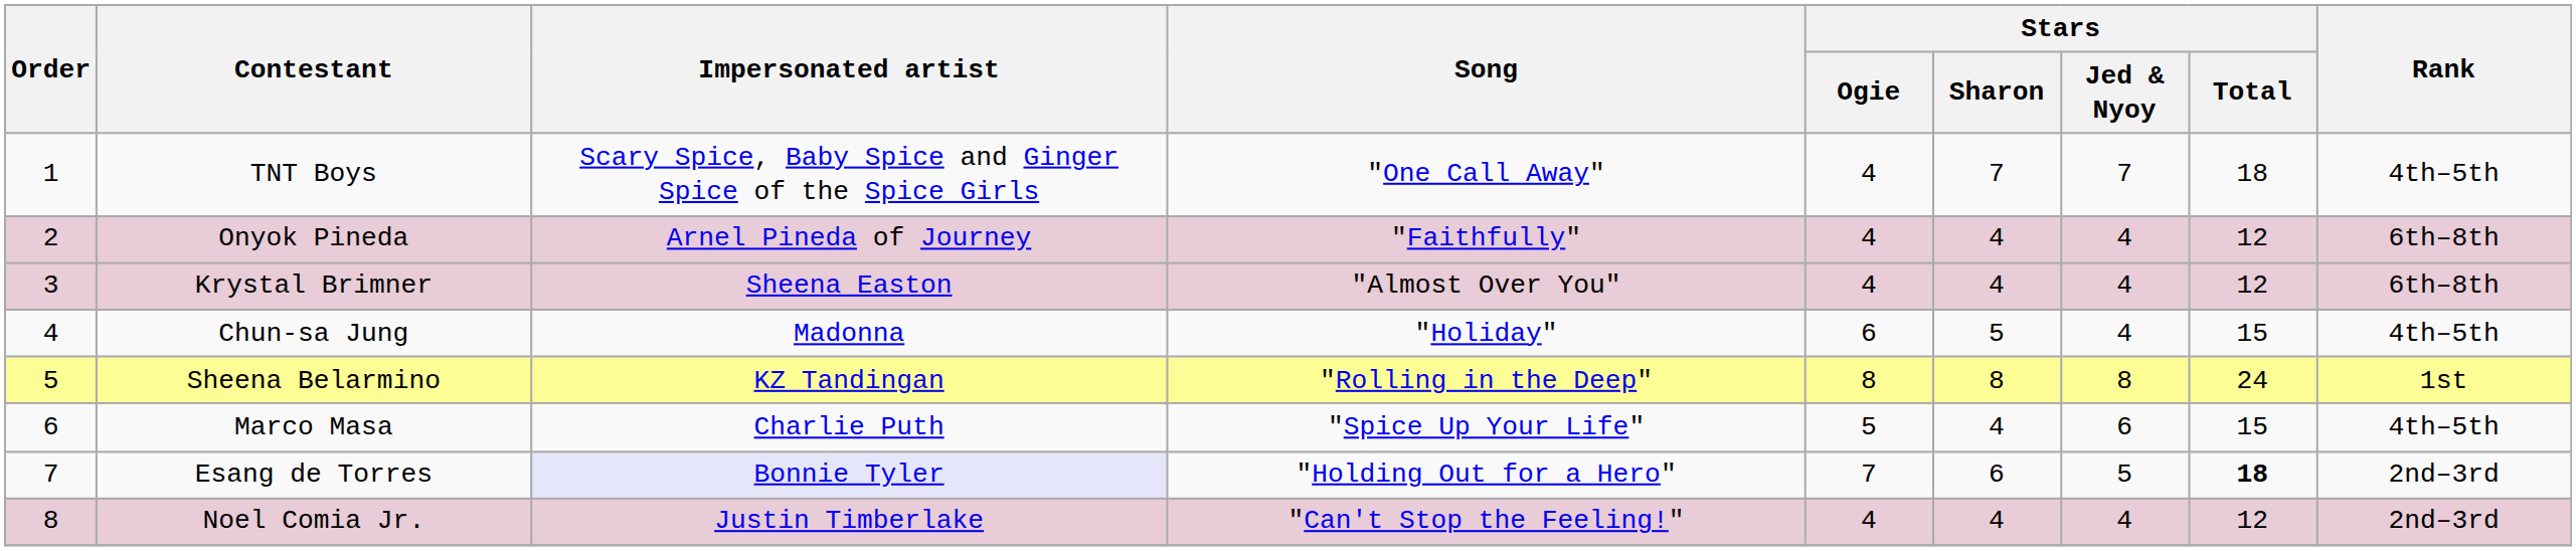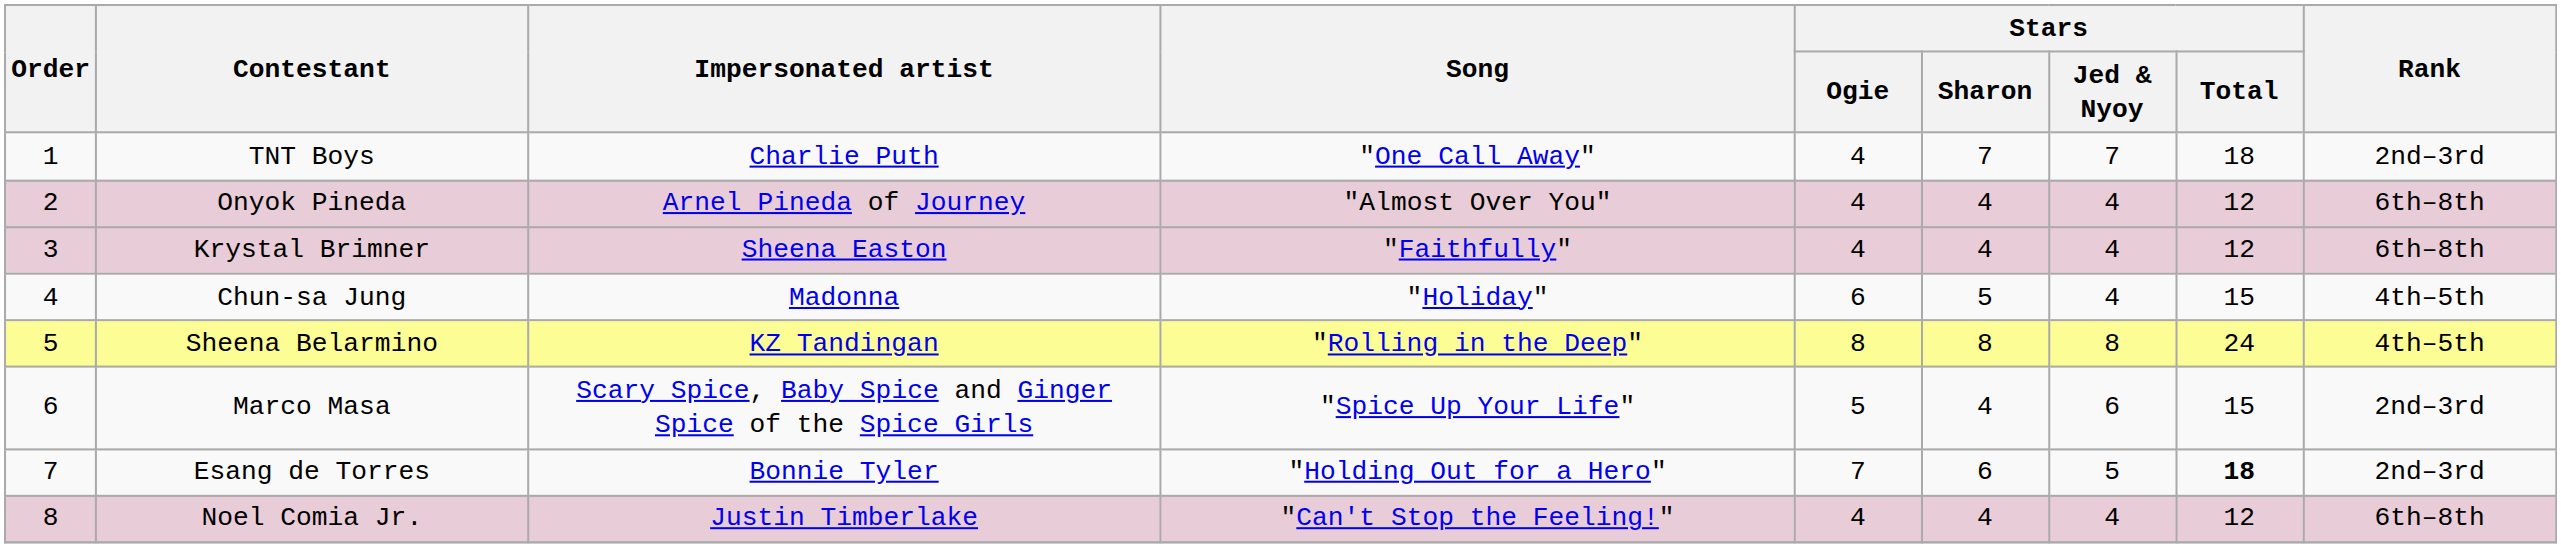 <table class="wikitable" style="text-align:center; line-height:17px; width:100%;">
 <tr>
 <th rowspan="2" style="width:03%;">Order</th>
 <th rowspan="2" style="width:17%;">Contestant</th>
 <th rowspan="2" style="width:25%;">Impersonated artist</th>
 <th rowspan="2" style="width:25%;">Song</th>
 <th colspan="4" style="width:20%;">Stars</th>
 <th rowspan="2" style="width:10%;">Rank</th>
 </tr>
 <tr>
 <th style="width:05%;">Ogie</th>
 <th style="width:05%;">Sharon</th>
 <th style="width:05%;">Jed & Nyoy</th>
 <th style="width:05%;">Total</th>
 </tr>
 <tr>
 <td>1</td>
 <td>TNT Boys</td>
-<td><a href='#'>Scary Spice</a>, <a href='#'>Baby Spice</a> and <a href='#'>Ginger Spice</a> of the <a href='#'>Spice Girls</a></td>
+<td><a href='#'>Charlie Puth</a></td>
 <td>"<a href='#'>One Call Away</a>"</td>
 <td>4</td>
 <td>7</td>
 <td>7</td>
 <td>18</td>
-<td>4th–5th</td>
+<td>2nd–3rd</td>
 </tr>
 <tr bgcolor=#E8CCD7>
 <td>2</td>
 <td>Onyok Pineda</td>
 <td><a href='#'>Arnel Pineda</a> of <a href='#'>Journey</a></td>
-<td>"<a href='#'>Faithfully</a>"</td>
+<td>"Almost Over You"</td>
 <td>4</td>
 <td>4</td>
 <td>4</td>
 <td>12</td>
 <td>6th–8th</td>
 </tr>
 <tr bgcolor=#E8CCD7>
 <td>3</td>
 <td>Krystal Brimner</td>
 <td><a href='#'>Sheena Easton</a></td>
-<td>"Almost Over You"</td>
+<td>"<a href='#'>Faithfully</a>"</td>
 <td>4</td>
 <td>4</td>
 <td>4</td>
 <td>12</td>
 <td>6th–8th</td>
 </tr>
 <tr>
 <td>4</td>
 <td>Chun-sa Jung</td>
 <td><a href='#'>Madonna</a></td>
 <td>"<a href='#'>Holiday</a>"</td>
 <td>6</td>
 <td>5</td>
 <td>4</td>
 <td>15</td>
 <td>4th–5th</td>
 </tr>
 <tr bgcolor=#FDFD96>
 <td>5</td>
 <td>Sheena Belarmino</td>
 <td><a href='#'>KZ Tandingan</a></td>
 <td>"<a href='#'>Rolling in the Deep</a>"</td>
 <td>8</td>
 <td>8</td>
 <td>8</td>
 <td>24</td>
-<td>1st</td>
+<td>4th–5th</td>
 </tr>
 <tr>
 <td>6</td>
 <td>Marco Masa</td>
-<td><a href='#'>Charlie Puth</a></td>
+<td><a href='#'>Scary Spice</a>, <a href='#'>Baby Spice</a> and <a href='#'>Ginger Spice</a> of the <a href='#'>Spice Girls</a></td>
 <td>"<a href='#'>Spice Up Your Life</a>"</td>
 <td>5</td>
 <td>4</td>
 <td>6</td>
 <td>15</td>
-<td>4th–5th</td>
+<td>2nd–3rd</td>
 </tr>
 <tr>
 <td>7</td>
 <td>Esang de Torres</td>
-<td style="background: lavender;"><a href='#'>Bonnie Tyler</a></td>
+<td><a href='#'>Bonnie Tyler</a></td>
 <td>"<a href='#'>Holding Out for a Hero</a>"</td>
 <td>7</td>
 <td>6</td>
 <td>5</td>
 <td><strong>18</strong></td>
 <td>2nd–3rd</td>
 </tr>
 <tr bgcolor=#E8CCD7>
 <td>8</td>
 <td>Noel Comia Jr.</td>
 <td><a href='#'>Justin Timberlake</a></td>
 <td>"<a href='#'>Can't Stop the Feeling!</a>"</td>
 <td>4</td>
 <td>4</td>
 <td>4</td>
 <td>12</td>
-<td>2nd–3rd</td>
+<td>6th–8th</td>
 </tr>
 <tr>
 </tr>
 </table>
